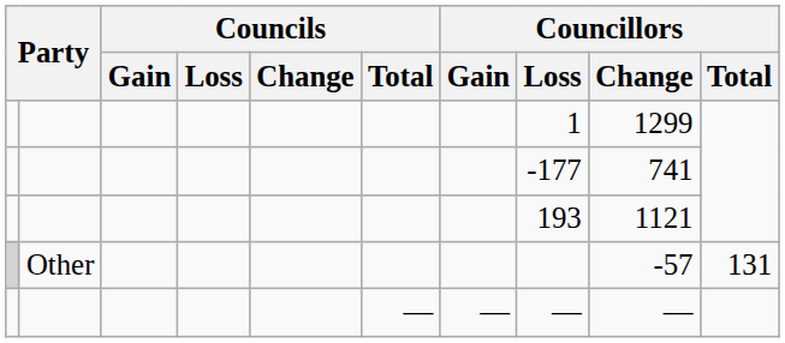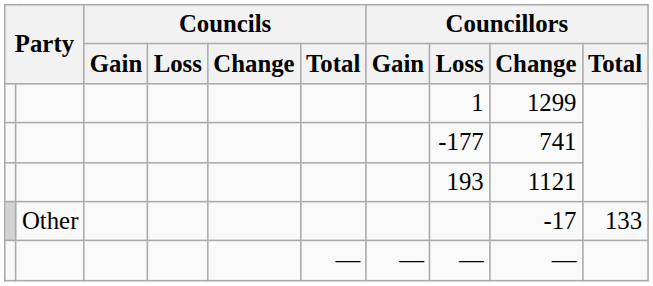 <table class="wikitable">
 <tr>
 <th colspan="2" rowspan="2">Party</th>
 <th colspan="4">Councils</th>
 <th colspan="4">Councillors</th>
 </tr>
 <tr>
 <th valign="top">Gain</th>
 <th valign="top">Loss</th>
 <th valign="top">Change</th>
 <th style="text-align: right;" valign="top">Total</th>
 <th valign="top">Gain</th>
 <th valign="top">Loss</th>
 <th style="text-align: right;" valign="top">Change</th>
 <th style="text-align: right;" valign="top">Total</th>
 </tr>
 <tr>
 <td></td>
 <td align="right"></td>
 <td align="right"></td>
 <td align="right"></td>
 <td align="right"></td>
 <td align="right"></td>
 <td align="right"></td>
 <td align="right">1</td>
 <td align="right">1299</td>
 </tr>
 <tr>
 <td></td>
 <td align="right"></td>
 <td align="right"></td>
 <td align="right"></td>
 <td align="right"></td>
 <td align="right"></td>
 <td align="right"></td>
 <td align="right">-177</td>
 <td align="right">741</td>
 </tr>
 <tr>
 <td></td>
 <td align="right"></td>
 <td align="right"></td>
 <td align="right"></td>
 <td align="right"></td>
 <td align="right"></td>
 <td align="right"></td>
 <td align="right">193</td>
 <td align="right">1121</td>
 </tr>
 <tr>
 <td bgcolor="#d3d3d3"></td>
 <td>Other</td>
 <td align="right"></td>
 <td align="right"></td>
 <td align="right"></td>
 <td align="right"></td>
 <td align="right"></td>
 <td align="right"></td>
-<td align="right">-57</td>
-<td align="right">131</td>
+<td align="right">-17</td>
+<td align="right">133</td>
 </tr>
 <tr>
 <td></td>
 <td align="right"></td>
 <td align="right"></td>
 <td align="right"></td>
 <td align="right"></td>
 <td align="right">—</td>
 <td align="right">—</td>
 <td align="right">—</td>
 <td align="right">—</td>
 </tr>
 </table>
